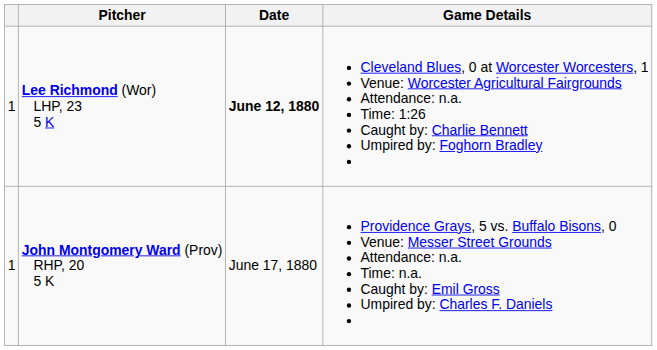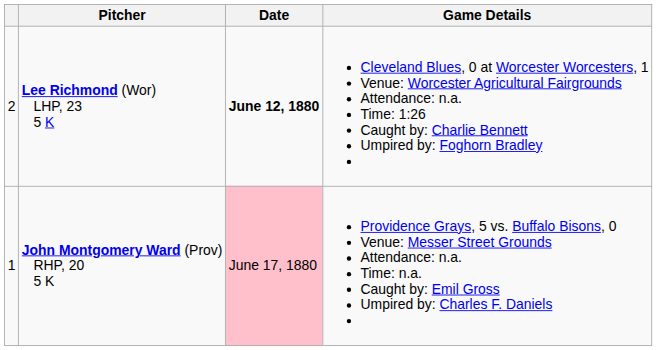 <table class="wikitable">
 <tr>
 <th> </th>
 <th>Pitcher</th>
 <th>Date</th>
 <th>Game Details</th>
 </tr>
 <tr>
-<td>1</td>
+<td>2</td>
 <td><strong><a href='#'>Lee Richmond</a></strong> (Wor)<br>   LHP, 23 <br>   5 <a href='#'>K</a></td>
 <td><strong>June 12, 1880</strong></td>
 <td><br><ul><li><a href='#'>Cleveland Blues</a>, 0 at <a href='#'>Worcester Worcesters</a>, 1</li><li>Venue: <a href='#'>Worcester Agricultural Fairgrounds</a></li><li>Attendance: n.a.</li><li>Time: 1:26</li><li>Caught by: <a href='#'>Charlie Bennett</a></li><li>Umpired by: <a href='#'>Foghorn Bradley</a></li><li></li></ul></td>
 </tr>
 <tr>
 <td>1</td>
 <td><strong><a href='#'>John Montgomery Ward</a></strong> (Prov)<br>   RHP, 20 <br>   5 K</td>
-<td>June 17, 1880</td>
+<td style="background: pink;">June 17, 1880</td>
 <td><br><ul><li><a href='#'>Providence Grays</a>, 5 vs. <a href='#'>Buffalo Bisons</a>, 0</li><li>Venue: <a href='#'>Messer Street Grounds</a></li><li>Attendance: n.a.</li><li>Time: n.a.</li><li>Caught by: <a href='#'>Emil Gross</a></li><li>Umpired by: <a href='#'>Charles F. Daniels</a></li><li></li></ul></td>
 </tr>
 </table>
